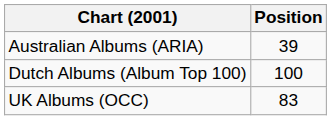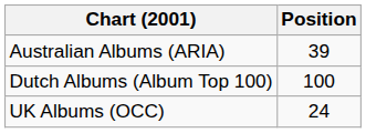 <table class="wikitable plainrowheaders sortable">
 <tr>
 <th scope="col">Chart (2001)</th>
 <th scope="col">Position</th>
 </tr>
 <tr>
 <td>Australian Albums (ARIA)</td>
 <td align="center">39</td>
 </tr>
 <tr>
 <td>Dutch Albums (Album Top 100)</td>
 <td align="center">100</td>
 </tr>
 <tr>
 <td>UK Albums (OCC)</td>
-<td align="center">83</td>
+<td align="center">24</td>
 </tr>
 </table>
